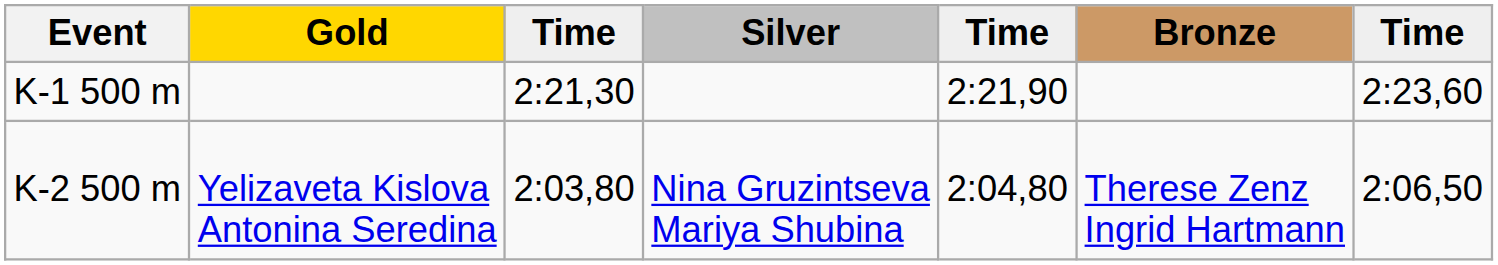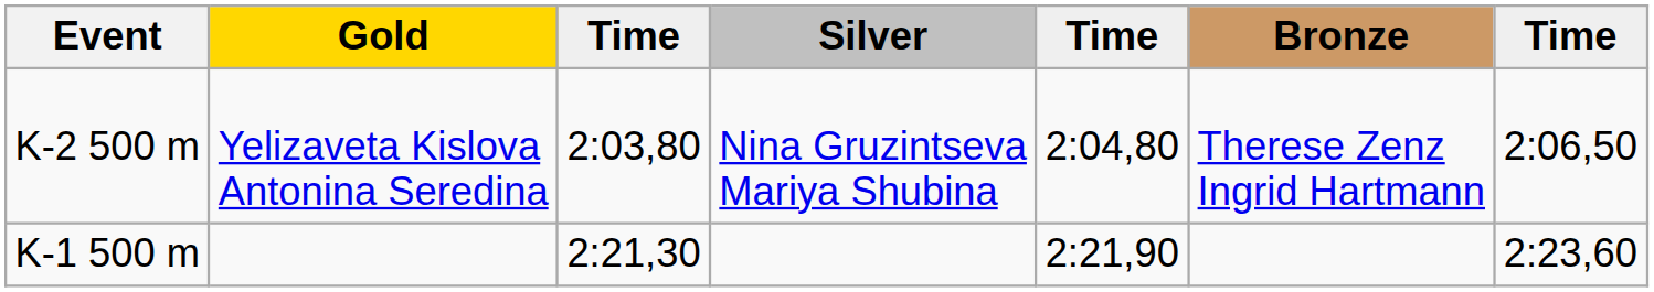 <table class="wikitable">
 <tr>
 <th>Event</th>
 <td align=center bgcolor="gold"><strong>Gold</strong></td>
 <td align=center bgcolor="EFEFEF"><strong>Time</strong></td>
 <td align=center bgcolor="silver"><strong>Silver</strong></td>
 <td align=center bgcolor="EFEFEF"><strong>Time</strong></td>
 <td align=center bgcolor="CC9966"><strong>Bronze</strong></td>
 <td align=center bgcolor="EFEFEF"><strong>Time</strong></td>
 </tr>
 <tr>
+<td>K-2 500 m</td>
+<td><br><a href='#'>Yelizaveta Kislova</a><br><a href='#'>Antonina Seredina</a></td>
+<td>2:03,80</td>
+<td><br><a href='#'>Nina Gruzintseva</a><br><a href='#'>Mariya Shubina</a></td>
+<td>2:04,80</td>
+<td><br><a href='#'>Therese Zenz</a><br><a href='#'>Ingrid Hartmann</a></td>
+<td>2:06,50</td>
+</tr>
+<tr>
 <td>K-1 500 m</td>
 <td></td>
 <td>2:21,30</td>
 <td></td>
 <td>2:21,90</td>
 <td></td>
 <td>2:23,60</td>
 </tr>
-<tr>
-<td>K-2 500 m</td>
-<td><br><a href='#'>Yelizaveta Kislova</a><br><a href='#'>Antonina Seredina</a></td>
-<td>2:03,80</td>
-<td><br><a href='#'>Nina Gruzintseva</a><br><a href='#'>Mariya Shubina</a></td>
-<td>2:04,80</td>
-<td><br><a href='#'>Therese Zenz</a><br><a href='#'>Ingrid Hartmann</a></td>
-<td>2:06,50</td>
-</tr>
 </table>
